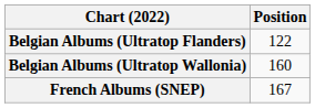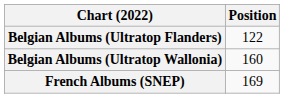 <table class="wikitable sortable plainrowheaders" style="text-align:center">
 <tr>
 <th scope="col">Chart (2022)</th>
 <th scope="col">Position</th>
 </tr>
 <tr>
 <th scope="row">Belgian Albums (Ultratop Flanders)</th>
 <td>122</td>
 </tr>
 <tr>
 <th scope="row">Belgian Albums (Ultratop Wallonia)</th>
 <td>160</td>
 </tr>
 <tr>
 <th scope="row">French Albums (SNEP)</th>
-<td>167</td>
+<td>169</td>
 </tr>
 </table>
